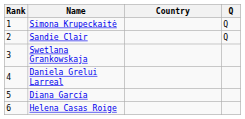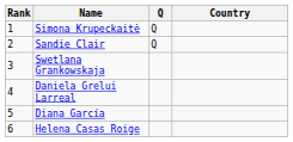 <table class="wikitable">
 <tr>
 <th width=20>Rank</th>
 <th width=150>Name</th>
+<th width=25>Q</th>
 <th width=150>Country</th>
-<th width=25>Q</th>
 </tr>
 <tr>
 <td>1</td>
 <td><a href='#'>Simona Krupeckaitė</a></td>
+<td>Q</td>
 <td></td>
-<td>Q</td>
 </tr>
 <tr>
 <td>2</td>
 <td><a href='#'>Sandie Clair</a></td>
+<td>Q</td>
 <td></td>
-<td>Q</td>
 </tr>
 <tr>
 <td>3</td>
 <td><a href='#'>Swetlana Grankowskaja</a></td>
 <td></td>
 <td></td>
 </tr>
 <tr>
 <td>4</td>
 <td><a href='#'>Daniela Grelui Larreal</a></td>
 <td></td>
 <td></td>
 </tr>
 <tr>
 <td>5</td>
 <td><a href='#'>Diana García</a></td>
 <td></td>
 <td></td>
 </tr>
 <tr>
 <td>6</td>
 <td><a href='#'>Helena Casas Roige</a></td>
 <td></td>
 <td></td>
 </tr>
 </table>
